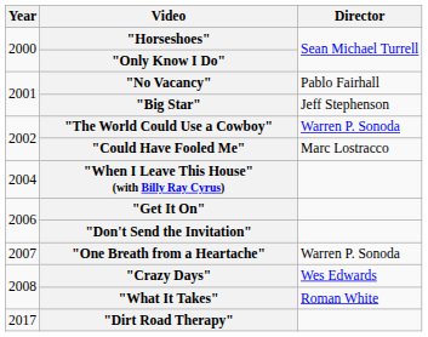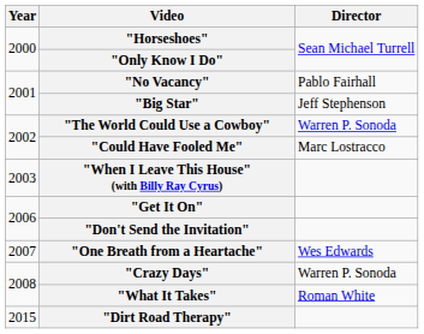 <table class="wikitable plainrowheaders">
 <tr>
 <th>Year</th>
 <th style="width:18em;">Video</th>
 <th>Director</th>
 </tr>
 <tr>
 <td rowspan="2">2000</td>
 <th scope="row">"Horseshoes"</th>
 <td rowspan="2"><a href='#'>Sean Michael Turrell</a></td>
 </tr>
 <tr>
 <th scope="row">"Only Know I Do"</th>
 </tr>
 <tr>
 <td rowspan="2">2001</td>
 <th scope="row">"No Vacancy"</th>
 <td>Pablo Fairhall</td>
 </tr>
 <tr>
 <th scope="row">"Big Star"</th>
 <td>Jeff Stephenson</td>
 </tr>
 <tr>
 <td rowspan="2">2002</td>
 <th scope="row">"The World Could Use a Cowboy"</th>
 <td><a href='#'>Warren P. Sonoda</a></td>
 </tr>
 <tr>
 <th scope="row">"Could Have Fooled Me"</th>
 <td>Marc Lostracco</td>
 </tr>
 <tr>
-<td>2004</td>
+<td>2003</td>
 <th scope="row">"When I Leave This House"<br><small>(with <a href='#'>Billy Ray Cyrus</a>)</small></th>
 <td></td>
 </tr>
 <tr>
 <td rowspan="2">2006</td>
 <th scope="row">"Get It On"</th>
 <td></td>
 </tr>
 <tr>
 <th scope="row">"Don't Send the Invitation"</th>
 <td></td>
 </tr>
 <tr>
 <td>2007</td>
 <th scope="row">"One Breath from a Heartache"</th>
-<td>Warren P. Sonoda</td>
+<td><a href='#'>Wes Edwards</a></td>
 </tr>
 <tr>
 <td rowspan="2">2008</td>
 <th scope="row">"Crazy Days"</th>
-<td><a href='#'>Wes Edwards</a></td>
+<td>Warren P. Sonoda</td>
 </tr>
 <tr>
 <th scope="row">"What It Takes"</th>
 <td><a href='#'>Roman White</a></td>
 </tr>
 <tr>
-<td>2017</td>
+<td>2015</td>
 <th scope="row">"Dirt Road Therapy"</th>
 <td></td>
 </tr>
 </table>
